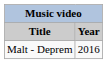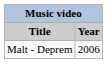 <table class="wikitable" style="font-size:80%">
 <tr>
 <th colspan="2" style="background:LightSteelBlue">Music video</th>
 </tr>
 <tr>
 <th style="background:#CCCCCC">Title</th>
 <th style="background:#CCCCCC">Year</th>
 </tr>
 <tr>
 <td>Malt - Deprem</td>
-<td>2016</td>
+<td>2006</td>
 </tr>
 </table>
